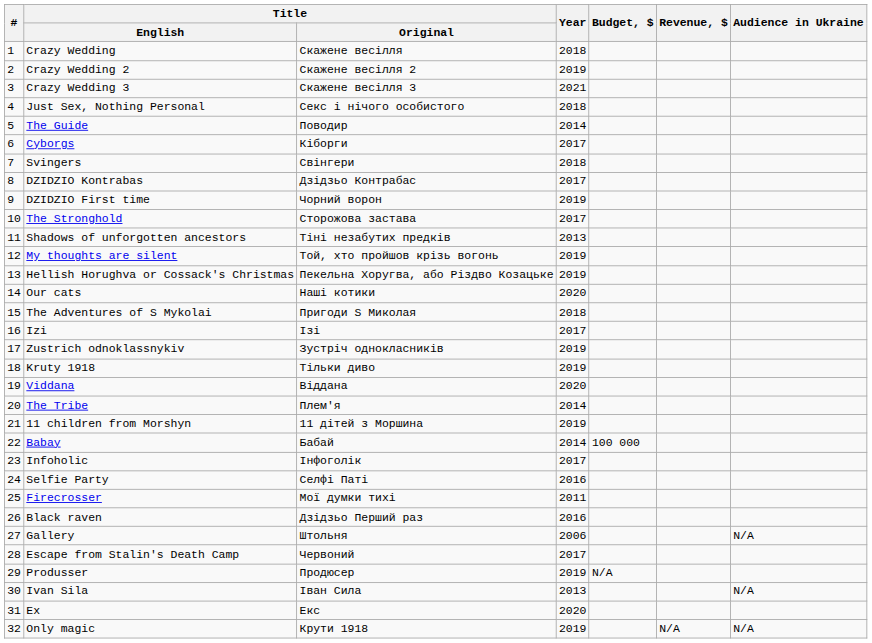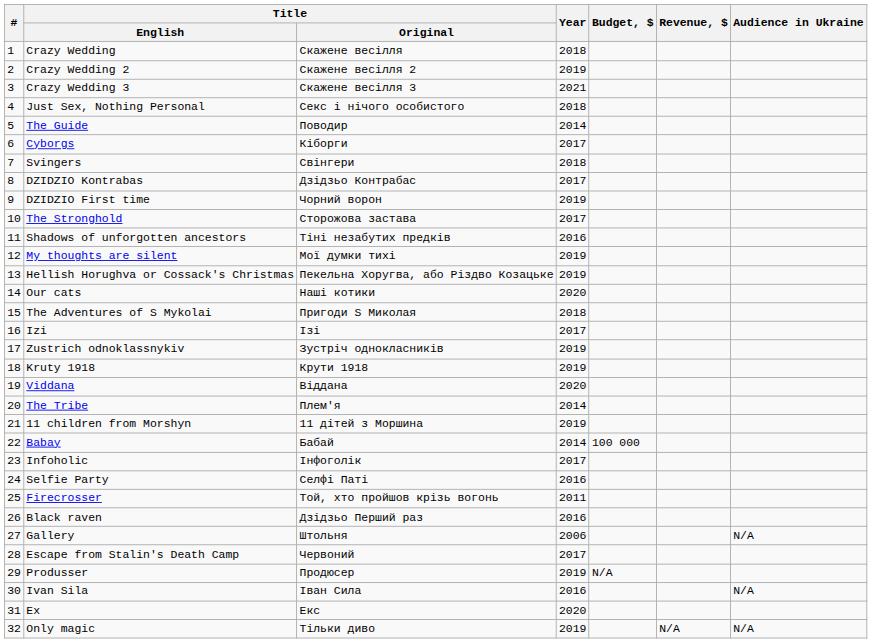 <table class="sortable wikitable vatop">
 <tr>
 <th rowspan="2" scope="col">#</th>
 <th colspan="2">Title</th>
 <th rowspan="2" scope="col">Year</th>
 <th rowspan="2">Budget, $</th>
 <th rowspan="2">Revenue, $</th>
 <th rowspan="2">Audience in Ukraine</th>
 </tr>
 <tr>
 <th>English</th>
 <th>Original</th>
 </tr>
 <tr>
 <td>1</td>
 <td>Crazy Wedding</td>
 <td>Скажене весілля</td>
 <td>2018</td>
 <td></td>
 <td></td>
 <td></td>
 </tr>
 <tr>
 <td>2</td>
 <td>Crazy Wedding 2</td>
 <td>Скажене весілля 2</td>
 <td>2019</td>
 <td></td>
 <td></td>
 <td></td>
 </tr>
 <tr>
 <td>3</td>
 <td>Crazy Wedding 3</td>
 <td>Скажене весілля 3</td>
 <td>2021</td>
 <td></td>
 <td></td>
 <td></td>
 </tr>
 <tr>
 <td>4</td>
 <td>Just Sex, Nothing Personal</td>
 <td>Секс і нічого особистого</td>
 <td>2018</td>
 <td></td>
 <td></td>
 <td></td>
 </tr>
 <tr>
 <td>5</td>
 <td><a href='#'>The Guide</a></td>
 <td>Поводир</td>
 <td>2014</td>
 <td></td>
 <td></td>
 <td></td>
 </tr>
 <tr>
 <td>6</td>
 <td><a href='#'>Cyborgs</a></td>
 <td>Кіборги</td>
 <td>2017</td>
 <td></td>
 <td></td>
 <td></td>
 </tr>
 <tr>
 <td>7</td>
 <td>Svingers</td>
 <td>Свінгери</td>
 <td>2018</td>
 <td></td>
 <td></td>
 <td></td>
 </tr>
 <tr>
 <td>8</td>
 <td>DZIDZIO Kontrabas</td>
 <td>Дзідзьо Контрабас</td>
 <td>2017</td>
 <td></td>
 <td></td>
 <td></td>
 </tr>
 <tr>
 <td>9</td>
 <td>DZIDZIO First time</td>
 <td>Чорний ворон</td>
 <td>2019</td>
 <td></td>
 <td></td>
 <td></td>
 </tr>
 <tr>
 <td>10</td>
 <td><a href='#'>The Stronghold</a></td>
 <td>Сторожова застава</td>
 <td>2017</td>
 <td></td>
 <td></td>
 <td></td>
 </tr>
 <tr>
 <td>11</td>
 <td>Shadows of unforgotten ancestors</td>
 <td>Тіні незабутих предків</td>
-<td>2013</td>
+<td>2016</td>
 <td></td>
 <td></td>
 <td></td>
 </tr>
 <tr>
 <td>12</td>
 <td><a href='#'>My thoughts are silent</a></td>
-<td>Той, хто пройшов крізь вогонь</td>
+<td>Мої думки тихі</td>
 <td>2019</td>
 <td></td>
 <td></td>
 <td></td>
 </tr>
 <tr>
 <td>13</td>
 <td>Hellish Horughva or Cossack's Christmas</td>
 <td>Пекельна Хоругва, або Різдво Козацьке</td>
 <td>2019</td>
 <td></td>
 <td></td>
 <td></td>
 </tr>
 <tr>
 <td>14</td>
 <td>Our cats</td>
 <td>Наші котики</td>
 <td>2020</td>
 <td></td>
 <td></td>
 <td></td>
 </tr>
 <tr>
 <td>15</td>
 <td>The Adventures of S Mykolai</td>
 <td>Пригоди S Миколая</td>
 <td>2018</td>
 <td></td>
 <td></td>
 <td></td>
 </tr>
 <tr>
 <td>16</td>
 <td>Izi</td>
 <td>Ізі</td>
 <td>2017</td>
 <td></td>
 <td></td>
 <td></td>
 </tr>
 <tr>
 <td>17</td>
 <td>Zustrich odnoklassnykiv</td>
 <td>Зустріч однокласників</td>
 <td>2019</td>
 <td></td>
 <td></td>
 <td></td>
 </tr>
 <tr>
 <td>18</td>
 <td>Kruty 1918</td>
-<td>Тільки диво</td>
+<td>Крути 1918</td>
 <td>2019</td>
 <td></td>
 <td></td>
 <td></td>
 </tr>
 <tr>
 <td>19</td>
 <td><a href='#'>Viddana</a></td>
 <td>Віддана</td>
 <td>2020</td>
 <td></td>
 <td></td>
 <td></td>
 </tr>
 <tr>
 <td>20</td>
 <td><a href='#'>The Tribe</a></td>
 <td>Плем'я</td>
 <td>2014</td>
 <td></td>
 <td></td>
 <td></td>
 </tr>
 <tr>
 <td>21</td>
 <td>11 children from Morshyn</td>
 <td>11 дітей з Моршина</td>
 <td>2019</td>
 <td></td>
 <td></td>
 <td></td>
 </tr>
 <tr>
 <td>22</td>
 <td><a href='#'>Babay</a></td>
 <td>Бабай</td>
 <td>2014</td>
 <td>100 000</td>
 <td></td>
 <td></td>
 </tr>
 <tr>
 <td>23</td>
 <td>Infoholic</td>
 <td>Інфоголік</td>
 <td>2017</td>
 <td></td>
 <td></td>
 <td></td>
 </tr>
 <tr>
 <td>24</td>
 <td>Selfie Party</td>
 <td>Селфі Паті</td>
 <td>2016</td>
 <td></td>
 <td></td>
 <td></td>
 </tr>
 <tr>
 <td>25</td>
 <td><a href='#'>Firecrosser</a></td>
-<td>Мої думки тихі</td>
+<td>Той, хто пройшов крізь вогонь</td>
 <td>2011</td>
 <td></td>
 <td></td>
 <td></td>
 </tr>
 <tr>
 <td>26</td>
 <td>Black raven</td>
 <td>Дзідзьо Перший раз</td>
 <td>2016</td>
 <td></td>
 <td></td>
 <td></td>
 </tr>
 <tr>
 <td>27</td>
 <td>Gallery</td>
 <td>Штольня</td>
 <td>2006</td>
 <td></td>
 <td></td>
 <td>N/A</td>
 </tr>
 <tr>
 <td>28</td>
 <td>Escape from Stalin's Death Camp</td>
 <td>Червоний</td>
 <td>2017</td>
 <td></td>
 <td></td>
 <td></td>
 </tr>
 <tr>
 <td>29</td>
 <td>Produsser</td>
 <td>Продюсер</td>
 <td>2019</td>
 <td>N/A</td>
 <td></td>
 <td></td>
 </tr>
 <tr>
 <td>30</td>
 <td>Ivan Sila</td>
 <td>Іван Сила</td>
-<td>2013</td>
+<td>2016</td>
 <td></td>
 <td></td>
 <td>N/A</td>
 </tr>
 <tr>
 <td>31</td>
 <td>Ex</td>
 <td>Екс</td>
 <td>2020</td>
 <td></td>
 <td></td>
 <td></td>
 </tr>
 <tr>
 <td>32</td>
 <td>Only magic</td>
-<td>Крути 1918</td>
+<td>Тільки диво</td>
 <td>2019</td>
 <td></td>
 <td>N/A</td>
 <td>N/A</td>
 </tr>
 </table>
